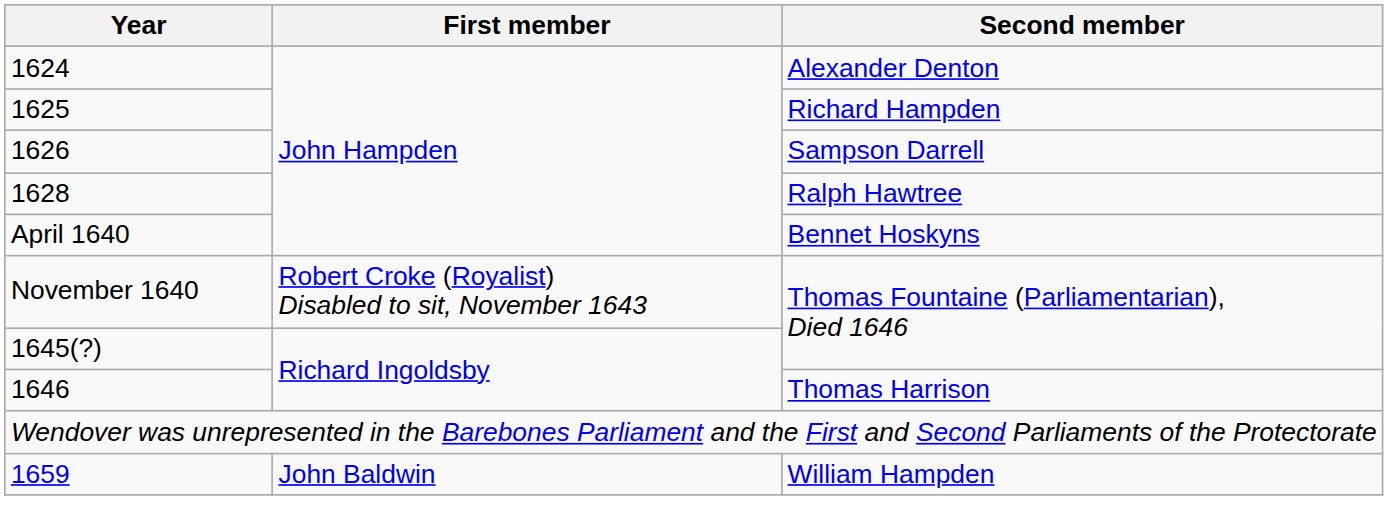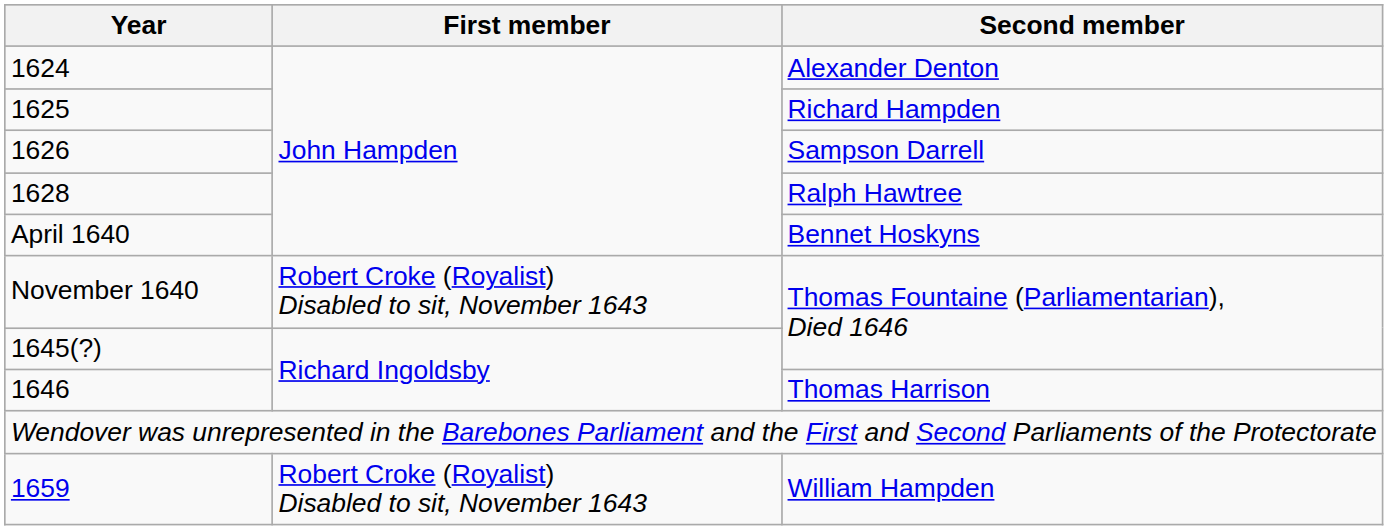 <table class="wikitable">
 <tr>
 <th>Year</th>
 <th>First member</th>
 <th>Second member</th>
 </tr>
 <tr>
 <td>1624</td>
 <td rowspan="5"><a href='#'>John Hampden</a></td>
 <td><a href='#'>Alexander Denton</a></td>
 </tr>
 <tr>
 <td>1625</td>
 <td><a href='#'>Richard Hampden</a></td>
 </tr>
 <tr>
 <td>1626</td>
 <td><a href='#'>Sampson Darrell</a></td>
 </tr>
 <tr>
 <td>1628</td>
 <td><a href='#'>Ralph Hawtree</a></td>
 </tr>
 <tr>
 <td>April 1640</td>
 <td><a href='#'>Bennet Hoskyns</a></td>
 </tr>
 <tr>
 <td>November 1640</td>
 <td><a href='#'>Robert Croke</a> (<a href='#'>Royalist</a>) <br><em>Disabled to sit, November 1643</em></td>
 <td rowspan="2"><a href='#'>Thomas Fountaine</a> (<a href='#'>Parliamentarian</a>), <br><em>Died 1646</em></td>
 </tr>
 <tr>
 <td>1645(?)</td>
 <td rowspan="2"><a href='#'>Richard Ingoldsby</a></td>
 </tr>
 <tr>
 <td>1646</td>
 <td><a href='#'>Thomas Harrison</a></td>
 </tr>
 <tr>
 <td colspan="3"><em>Wendover was unrepresented in the <a href='#'>Barebones Parliament</a> and the <a href='#'>First</a> and <a href='#'>Second</a> Parliaments of the Protectorate</em></td>
 </tr>
 <tr>
 <td><a href='#'>1659</a></td>
-<td><a href='#'>John Baldwin</a></td>
+<td><a href='#'>Robert Croke</a> (<a href='#'>Royalist</a>) <br><em>Disabled to sit, November 1643</em></td>
 <td><a href='#'>William Hampden</a></td>
 </tr>
 </table>
